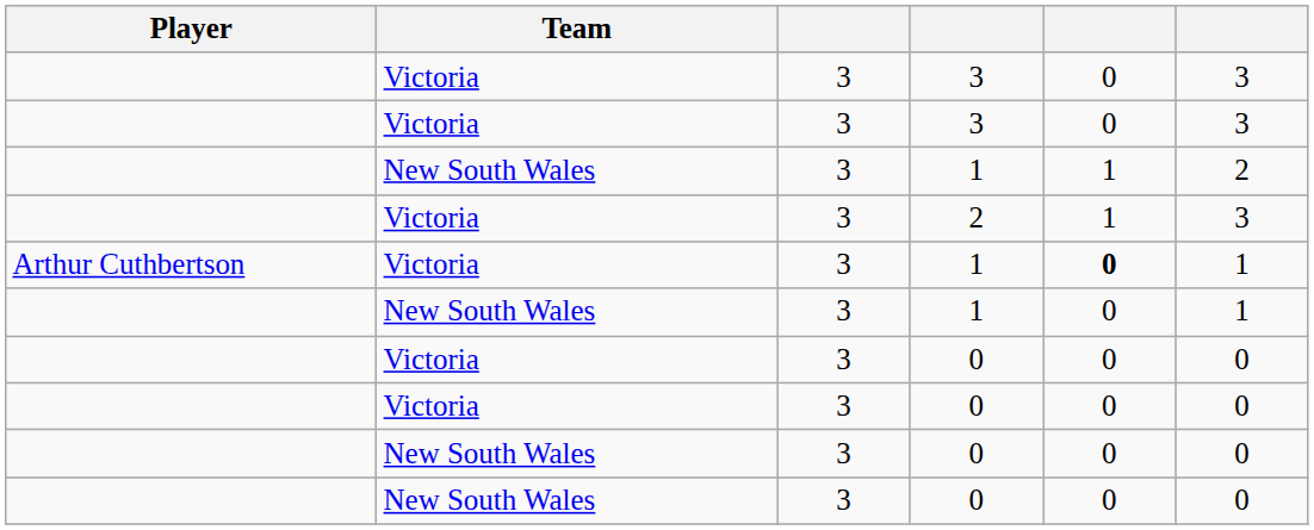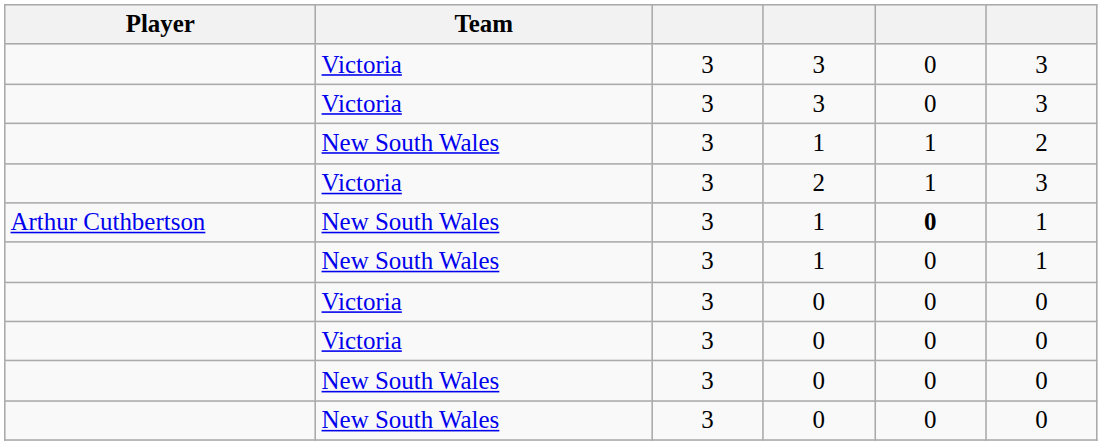 <table class="wikitable sortable">
 <tr>
 <th style="width: 12em;">Player</th>
 <th style="width: 13em;">Team</th>
 <th style="width: 4em;"></th>
 <th style="width: 4em;"></th>
 <th style="width: 4em;"></th>
 <th style="width: 4em;"></th>
 </tr>
 <tr style="text-align:center;">
 <td style="text-align:left;"></td>
 <td style="text-align:left;"><a href='#'>Victoria</a></td>
 <td>3</td>
 <td>3</td>
 <td>0</td>
 <td>3</td>
 </tr>
 <tr style="text-align:center;">
 <td style="text-align:left;"></td>
 <td style="text-align:left;"><a href='#'>Victoria</a></td>
 <td>3</td>
 <td>3</td>
 <td>0</td>
 <td>3</td>
 </tr>
 <tr style="text-align:center;">
 <td style="text-align:left;"></td>
 <td style="text-align:left;"><a href='#'>New South Wales</a></td>
 <td>3</td>
 <td>1</td>
 <td>1</td>
 <td>2</td>
 </tr>
 <tr style="text-align:center;">
 <td style="text-align:left;"></td>
 <td style="text-align:left;"><a href='#'>Victoria</a></td>
 <td>3</td>
 <td>2</td>
 <td>1</td>
 <td>3</td>
 </tr>
 <tr style="text-align:center;">
 <td style="text-align:left;"><a href='#'>Arthur Cuthbertson</a></td>
-<td style="text-align:left;"><a href='#'>Victoria</a></td>
+<td style="text-align:left;"><a href='#'>New South Wales</a></td>
 <td>3</td>
 <td>1</td>
 <td><strong>0</strong></td>
 <td>1</td>
 </tr>
 <tr style="text-align:center;">
 <td style="text-align:left;"></td>
 <td style="text-align:left;"><a href='#'>New South Wales</a></td>
 <td>3</td>
 <td>1</td>
 <td>0</td>
 <td>1</td>
 </tr>
 <tr style="text-align:center;">
 <td style="text-align:left;"></td>
 <td style="text-align:left;"><a href='#'>Victoria</a></td>
 <td>3</td>
 <td>0</td>
 <td>0</td>
 <td>0</td>
 </tr>
 <tr style="text-align:center;">
 <td style="text-align:left;"></td>
 <td style="text-align:left;"><a href='#'>Victoria</a></td>
 <td>3</td>
 <td>0</td>
 <td>0</td>
 <td>0</td>
 </tr>
 <tr style="text-align:center;">
 <td style="text-align:left;"></td>
 <td style="text-align:left;"><a href='#'>New South Wales</a></td>
 <td>3</td>
 <td>0</td>
 <td>0</td>
 <td>0</td>
 </tr>
 <tr style="text-align:center;">
 <td style="text-align:left;"></td>
 <td style="text-align:left;"><a href='#'>New South Wales</a></td>
 <td>3</td>
 <td>0</td>
 <td>0</td>
 <td>0</td>
 </tr>
 </table>
